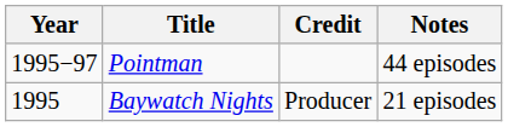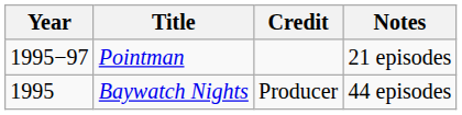 <table class="wikitable">
 <tr>
 <th>Year</th>
 <th>Title</th>
 <th>Credit</th>
 <th>Notes</th>
 </tr>
 <tr>
 <td>1995−97</td>
 <td><em><a href='#'>Pointman</a></em></td>
 <td></td>
-<td>44 episodes</td>
+<td>21 episodes</td>
 </tr>
 <tr>
 <td>1995</td>
 <td><em><a href='#'>Baywatch Nights</a></em></td>
 <td>Producer</td>
-<td>21 episodes</td>
+<td>44 episodes</td>
 </tr>
 </table>
